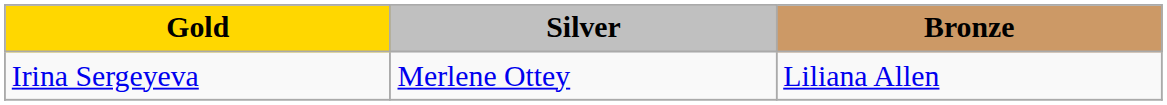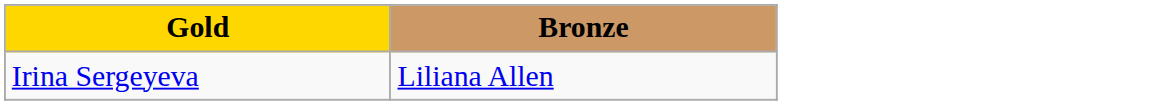 <table class="wikitable" style="text-align:left">
 <tr align="center">
 <td width=200 bgcolor=gold><strong>Gold</strong></td>
-<td width=200 bgcolor=silver><strong>Silver</strong></td>
 <td width=200 bgcolor=CC9966><strong>Bronze</strong></td>
 </tr>
 <tr>
 <td><a href='#'>Irina Sergeyeva</a><br><em></em></td>
-<td><a href='#'>Merlene Ottey</a><br><em></em></td>
 <td><a href='#'>Liliana Allen</a><br><em></em></td>
 </tr>
 </table>
